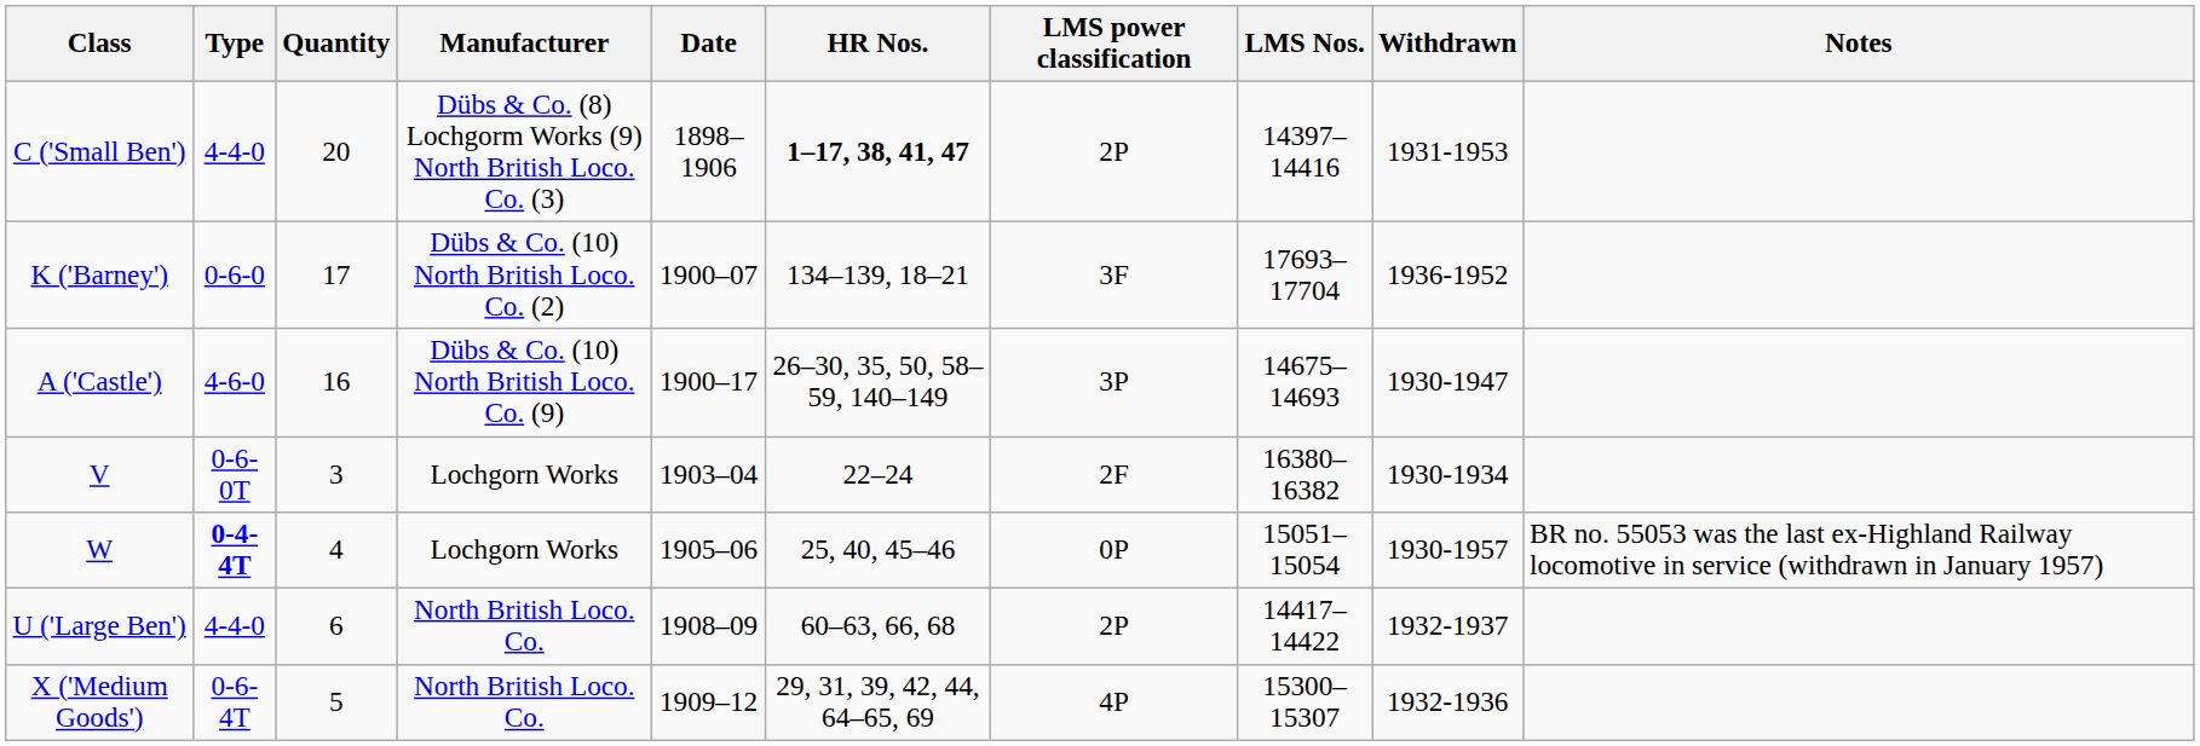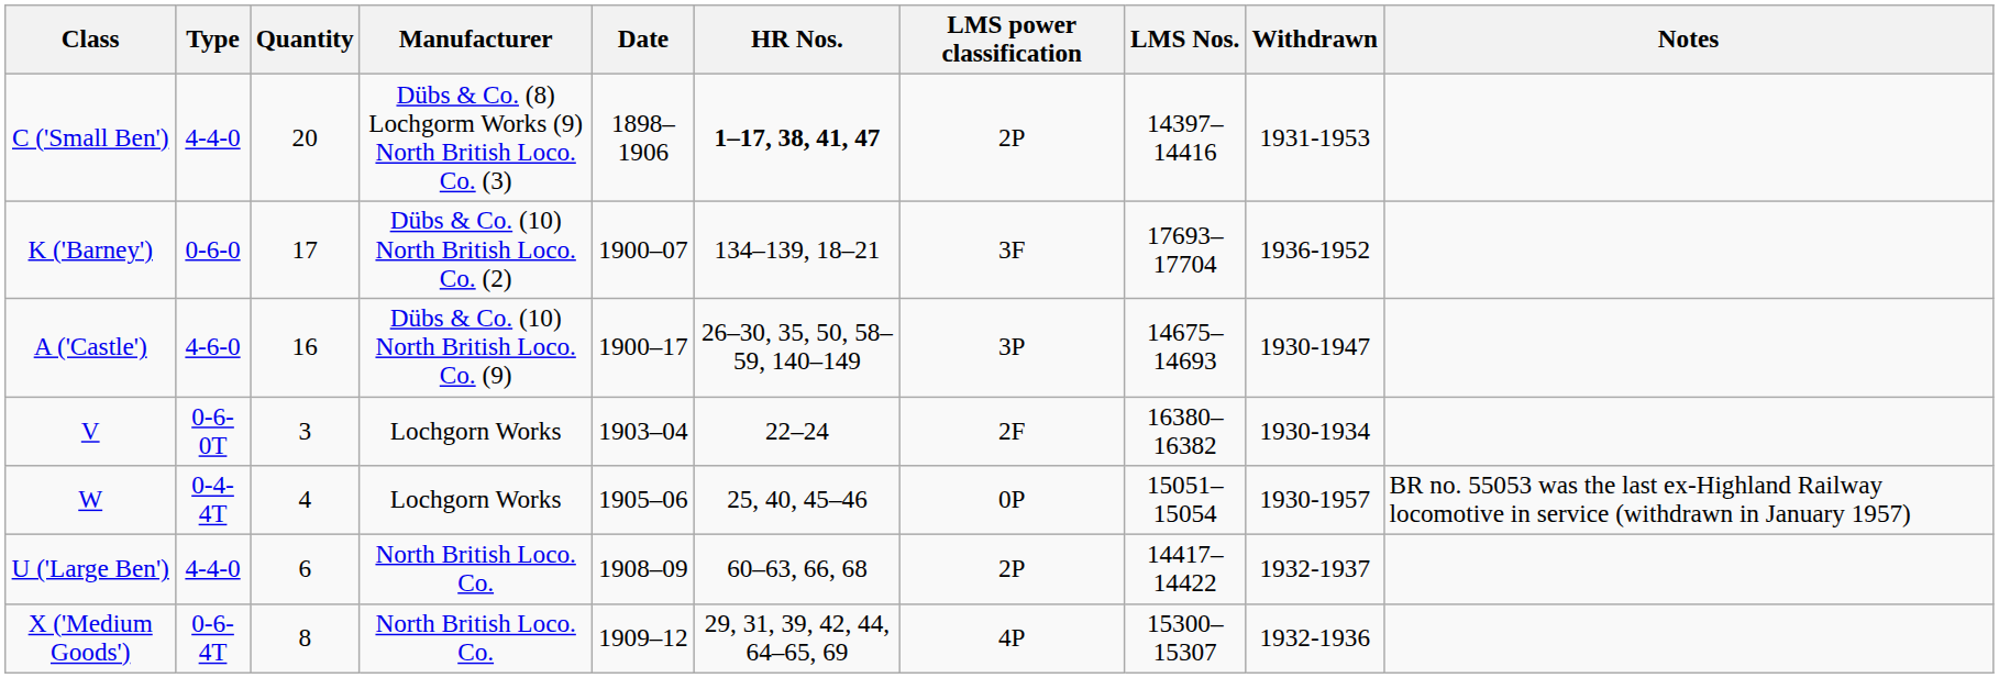 <table class="wikitable" style=text-align:center>
 <tr>
 <th>Class</th>
 <th>Type</th>
 <th>Quantity</th>
 <th>Manufacturer</th>
 <th>Date</th>
 <th>HR Nos.</th>
 <th>LMS power classification</th>
 <th>LMS Nos.</th>
 <th>Withdrawn</th>
 <th>Notes</th>
 </tr>
 <tr>
 <td><a href='#'>C ('Small Ben')</a></td>
 <td><a href='#'>4-4-0</a></td>
 <td>20</td>
 <td><a href='#'>Dübs & Co.</a> (8)<br>Lochgorm Works (9)<br><a href='#'>North British Loco. Co.</a> (3)</td>
 <td>1898–1906</td>
 <td><strong>1–17, 38, 41, 47</strong></td>
 <td>2P</td>
 <td>14397–14416</td>
 <td>1931-1953</td>
 <td align=left></td>
 </tr>
 <tr>
 <td><a href='#'>K ('Barney')</a></td>
 <td><a href='#'>0-6-0</a></td>
 <td>17</td>
 <td><a href='#'>Dübs & Co.</a> (10)<br><a href='#'>North British Loco. Co.</a> (2)</td>
 <td>1900–07</td>
 <td>134–139, 18–21</td>
 <td>3F</td>
 <td>17693–17704</td>
 <td>1936-1952</td>
 <td align=left></td>
 </tr>
 <tr>
 <td><a href='#'>A ('Castle')</a></td>
 <td><a href='#'>4-6-0</a></td>
 <td>16</td>
 <td><a href='#'>Dübs & Co.</a> (10)<br><a href='#'>North British Loco. Co.</a> (9)</td>
 <td>1900–17</td>
 <td>26–30, 35, 50, 58–59, 140–149</td>
 <td>3P</td>
 <td>14675–14693</td>
 <td>1930-1947</td>
 <td align=left></td>
 </tr>
 <tr>
 <td><a href='#'>V</a></td>
 <td><a href='#'>0-6-0T</a></td>
 <td>3</td>
 <td>Lochgorn Works</td>
 <td>1903–04</td>
 <td>22–24</td>
 <td>2F</td>
 <td>16380–16382</td>
 <td>1930-1934</td>
 <td align=left></td>
 </tr>
 <tr>
 <td><a href='#'>W</a></td>
-<td><strong><a href='#'>0-4-4T</a></strong></td>
+<td><a href='#'>0-4-4T</a></td>
 <td>4</td>
 <td>Lochgorn Works</td>
 <td>1905–06</td>
 <td>25, 40, 45–46</td>
 <td>0P</td>
 <td>15051–15054</td>
 <td>1930-1957</td>
 <td align=left>BR no. 55053 was the last ex-Highland Railway locomotive in service (withdrawn in January 1957)</td>
 </tr>
 <tr>
 <td><a href='#'>U ('Large Ben')</a></td>
 <td><a href='#'>4-4-0</a></td>
 <td>6</td>
 <td><a href='#'>North British Loco. Co.</a></td>
 <td>1908–09</td>
 <td>60–63, 66, 68</td>
 <td>2P</td>
 <td>14417–14422</td>
 <td>1932-1937</td>
 <td align=left></td>
 </tr>
 <tr>
 <td><a href='#'>X ('Medium Goods')</a></td>
 <td><a href='#'>0-6-4T</a></td>
-<td>5</td>
+<td>8</td>
 <td><a href='#'>North British Loco. Co.</a></td>
 <td>1909–12</td>
 <td>29, 31, 39, 42, 44, 64–65, 69</td>
 <td>4P</td>
 <td>15300–15307</td>
 <td>1932-1936</td>
 <td align=left></td>
 </tr>
 </table>
